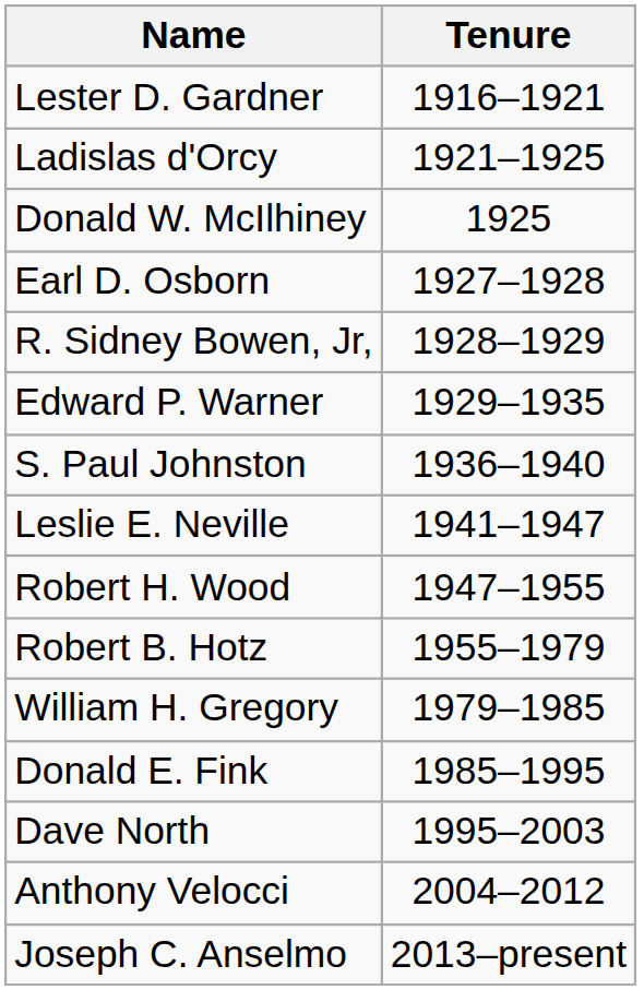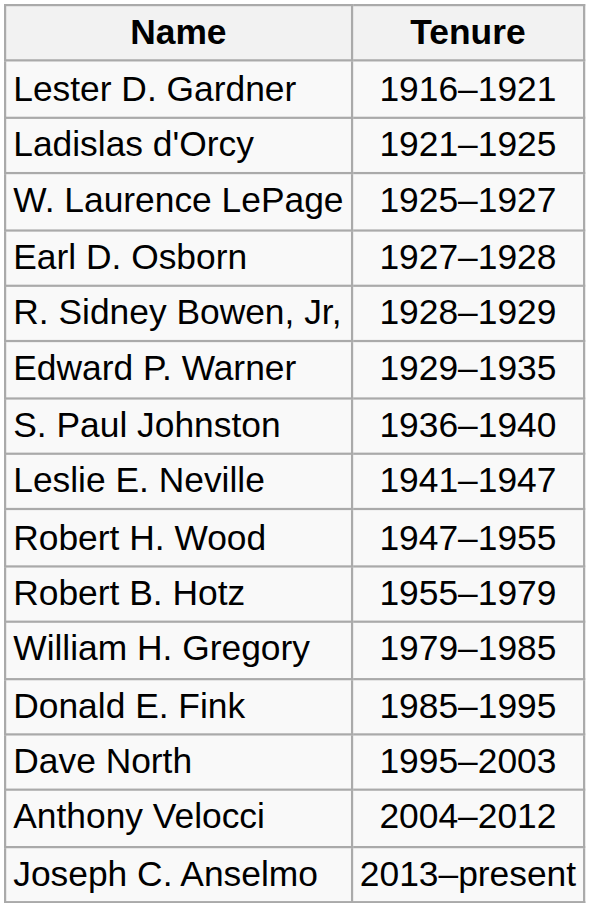 <table class="wikitable sortable">
 <tr>
 <th>Name</th>
 <th>Tenure</th>
 </tr>
 <tr>
 <td align=left>Lester D. Gardner</td>
 <td align=center>1916–1921</td>
 </tr>
 <tr>
 <td align=left>Ladislas d'Orcy</td>
 <td align=center>1921–1925</td>
 </tr>
 <tr>
-<td align=left>Donald W. McIlhiney</td>
-<td align=center>1925</td>
+<td align=left>W. Laurence LePage</td>
+<td align=center>1925–1927</td>
 </tr>
 <tr>
 <td align=left>Earl D. Osborn</td>
 <td align=center>1927–1928</td>
 </tr>
 <tr>
 <td align=left>R. Sidney Bowen, Jr,</td>
 <td align=center>1928–1929</td>
 </tr>
 <tr>
 <td align=left>Edward P. Warner</td>
 <td align=center>1929–1935</td>
 </tr>
 <tr>
 <td align=left>S. Paul Johnston</td>
 <td align=center>1936–1940</td>
 </tr>
 <tr>
 <td align=left>Leslie E. Neville</td>
 <td align=center>1941–1947</td>
 </tr>
 <tr>
 <td align=left>Robert H. Wood</td>
 <td align=center>1947–1955</td>
 </tr>
 <tr>
 <td align=left>Robert B. Hotz</td>
 <td align=center>1955–1979</td>
 </tr>
 <tr>
 <td align=left>William H. Gregory</td>
 <td align=center>1979–1985</td>
 </tr>
 <tr>
 <td align=left>Donald E. Fink</td>
 <td align=center>1985–1995</td>
 </tr>
 <tr>
 <td align=left>Dave North</td>
 <td align=center>1995–2003</td>
 </tr>
 <tr>
 <td align=left>Anthony Velocci</td>
 <td align=center>2004–2012</td>
 </tr>
 <tr>
 <td align=left>Joseph C. Anselmo</td>
 <td align=center>2013–present</td>
 </tr>
 <tr>
 </tr>
 </table>
